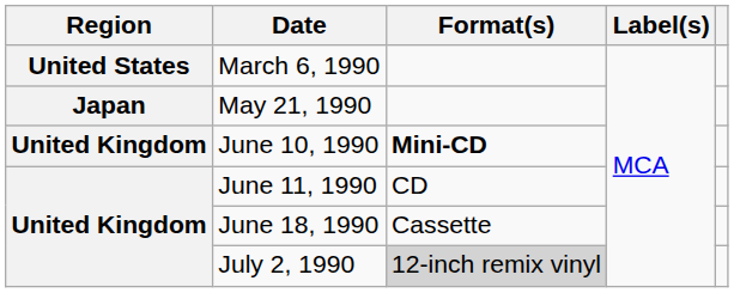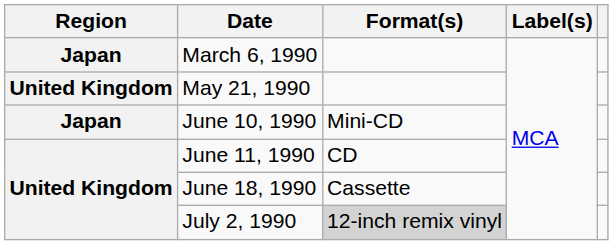 <table class="wikitable plainrowheaders">
 <tr>
 <th scope="col">Region</th>
 <th scope="col">Date</th>
 <th scope="col">Format(s)</th>
 <th scope="col">Label(s)</th>
 <th scope="col"></th>
 </tr>
 <tr>
-<th scope="row">United States</th>
+<th scope="row">Japan</th>
 <td>March 6, 1990</td>
 <td></td>
 <td rowspan="6"><a href='#'>MCA</a></td>
 <td></td>
 </tr>
 <tr>
-<th scope="row">Japan</th>
+<th scope="row">United Kingdom</th>
 <td>May 21, 1990</td>
 <td></td>
 <td></td>
 </tr>
 <tr>
-<th scope="row">United Kingdom</th>
+<th scope="row">Japan</th>
 <td>June 10, 1990</td>
-<td><strong>Mini-CD</strong></td>
+<td>Mini-CD</td>
 <td></td>
 </tr>
 <tr>
 <th scope="row" rowspan="3">United Kingdom</th>
 <td>June 11, 1990</td>
 <td>CD</td>
 <td></td>
 </tr>
 <tr>
 <td>June 18, 1990</td>
 <td>Cassette</td>
 <td></td>
 </tr>
 <tr>
 <td>July 2, 1990</td>
 <td style="background: lightgrey;">12-inch remix vinyl</td>
 <td></td>
 </tr>
 </table>
